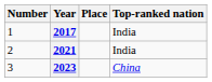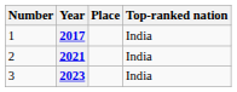 <table class="wikitable">
 <tr>
 <th>Number</th>
 <th>Year</th>
 <th>Place</th>
 <th>Top-ranked nation</th>
 </tr>
 <tr>
 <td>1</td>
 <th><a href='#'>2017</a></th>
 <td></td>
 <td> India</td>
 </tr>
 <tr>
 <td>2</td>
 <th><a href='#'>2021</a></th>
 <td></td>
 <td> India</td>
 </tr>
 <tr>
 <td>3</td>
 <th><a href='#'>2023</a></th>
 <td></td>
-<td><em> <a href='#'>China</a></em></td>
+<td> India</td>
 </tr>
 </table>
